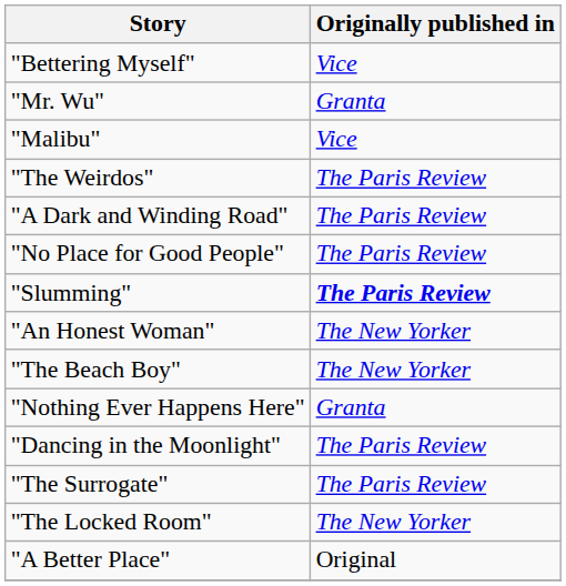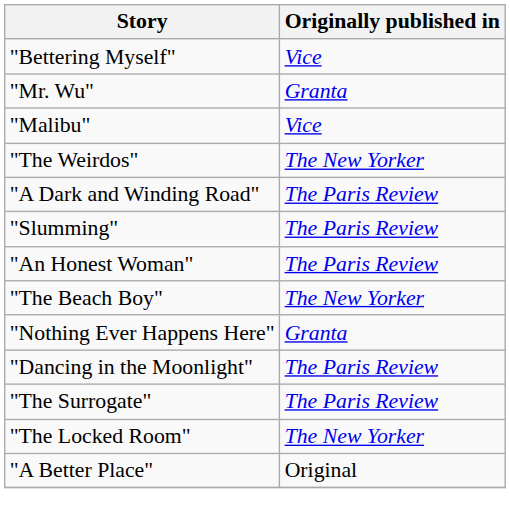 <table class="wikitable">
 <tr>
 <th><strong>Story</strong></th>
 <th><strong>Originally published in</strong></th>
 </tr>
 <tr>
 <td>"Bettering Myself"</td>
 <td><em><a href='#'>Vice</a></em></td>
 </tr>
 <tr>
 <td>"Mr. Wu"</td>
 <td><em><a href='#'>Granta</a></em></td>
 </tr>
 <tr>
 <td>"Malibu"</td>
 <td><em><a href='#'>Vice</a></em></td>
 </tr>
 <tr>
 <td>"The Weirdos"</td>
-<td><em><a href='#'>The Paris Review</a></em></td>
+<td><em><a href='#'>The New Yorker</a></em></td>
 </tr>
 <tr>
 <td>"A Dark and Winding Road"</td>
 <td><em><a href='#'>The Paris Review</a></em></td>
 </tr>
 <tr>
-<td>"No Place for Good People"</td>
+<td>"Slumming"</td>
 <td><em><a href='#'>The Paris Review</a></em></td>
 </tr>
 <tr>
-<td>"Slumming"</td>
-<td><strong><em><a href='#'>The Paris Review</a></em></strong></td>
-</tr>
-<tr>
 <td>"An Honest Woman"</td>
-<td><em><a href='#'>The New Yorker</a></em></td>
+<td><em><a href='#'>The Paris Review</a></em></td>
 </tr>
 <tr>
 <td>"The Beach Boy"</td>
 <td><em><a href='#'>The New Yorker</a></em></td>
 </tr>
 <tr>
 <td>"Nothing Ever Happens Here"</td>
 <td><em><a href='#'>Granta</a></em></td>
 </tr>
 <tr>
 <td>"Dancing in the Moonlight"</td>
 <td><em><a href='#'>The Paris Review</a></em></td>
 </tr>
 <tr>
 <td>"The Surrogate"</td>
 <td><em><a href='#'>The Paris Review</a></em></td>
 </tr>
 <tr>
 <td>"The Locked Room"</td>
 <td><em><a href='#'>The New Yorker</a></em></td>
 </tr>
 <tr>
 <td>"A Better Place"</td>
 <td>Original</td>
 </tr>
 <tr>
 </tr>
 </table>
